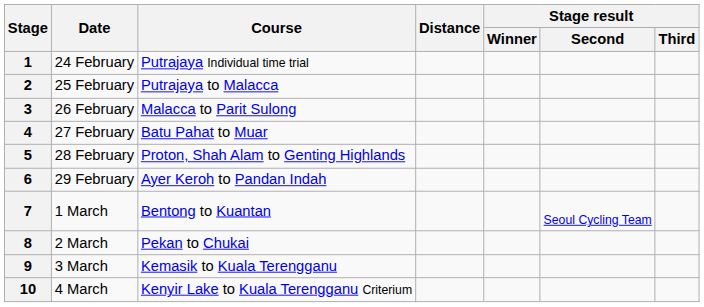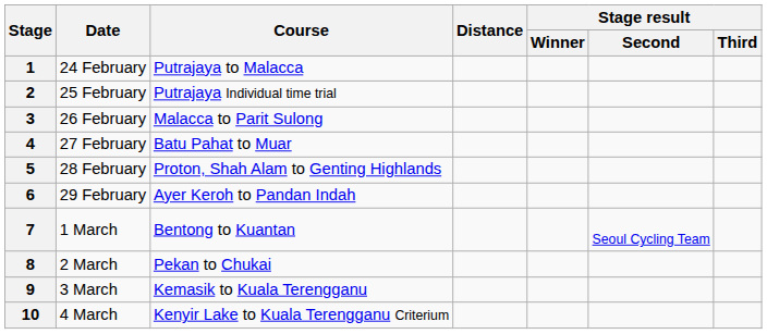 <table class=wikitable>
 <tr>
 <th rowspan=2>Stage</th>
 <th rowspan=2>Date</th>
 <th rowspan=2>Course</th>
 <th rowspan=2>Distance</th>
 <th colspan=3>Stage result</th>
 </tr>
 <tr>
 <th>Winner</th>
 <th>Second</th>
 <th>Third</th>
 </tr>
 <tr>
 <th>1</th>
 <td>24 February</td>
-<td><a href='#'>Putrajaya</a> <small>Individual time trial</small></td>
+<td><a href='#'>Putrajaya</a> to <a href='#'>Malacca</a></td>
 <td align=center></td>
 <td><br><small></small></td>
 <td><br><small></small></td>
 <td><br><small></small></td>
 </tr>
 <tr>
 <th>2</th>
 <td>25 February</td>
-<td><a href='#'>Putrajaya</a> to <a href='#'>Malacca</a></td>
+<td><a href='#'>Putrajaya</a> <small>Individual time trial</small></td>
 <td align=center></td>
 <td><br><small></small></td>
 <td><br><small></small></td>
 <td><br><small></small></td>
 </tr>
 <tr>
 <th>3</th>
 <td>26 February</td>
 <td><a href='#'>Malacca</a> to <a href='#'>Parit Sulong</a></td>
 <td align=center></td>
 <td><br><small></small></td>
 <td><br><small></small></td>
 <td><br><small></small></td>
 </tr>
 <tr>
 <th>4</th>
 <td>27 February</td>
 <td><a href='#'>Batu Pahat</a> to <a href='#'>Muar</a></td>
 <td align=center></td>
 <td><br><small></small></td>
 <td><br><small></small></td>
 <td><br><small></small></td>
 </tr>
 <tr>
 <th>5</th>
 <td>28 February</td>
 <td><a href='#'>Proton, Shah Alam</a> to <a href='#'>Genting Highlands</a></td>
 <td align=center></td>
 <td><br><small></small></td>
 <td><br><small></small></td>
 <td><br><small></small></td>
 </tr>
 <tr>
 <th>6</th>
 <td>29 February</td>
 <td><a href='#'>Ayer Keroh</a> to <a href='#'>Pandan Indah</a></td>
 <td align=center></td>
 <td><br><small></small></td>
 <td><br><small></small></td>
 <td><br><small></small></td>
 </tr>
 <tr>
 <th>7</th>
 <td>1 March</td>
 <td><a href='#'>Bentong</a> to <a href='#'>Kuantan</a></td>
 <td align=center></td>
 <td><br><small></small></td>
 <td><br><small><a href='#'>Seoul Cycling Team</a></small></td>
 <td><br><small></small></td>
 </tr>
 <tr>
 <th>8</th>
 <td>2 March</td>
 <td><a href='#'>Pekan</a> to <a href='#'>Chukai</a></td>
 <td align=center></td>
 <td><br><small></small></td>
 <td><br><small></small></td>
 <td><br><small></small></td>
 </tr>
 <tr>
 <th>9</th>
 <td>3 March</td>
 <td><a href='#'>Kemasik</a> to <a href='#'>Kuala Terengganu</a></td>
 <td align=center></td>
 <td><br><small></small></td>
 <td><br><small></small></td>
 <td><br><small></small></td>
 </tr>
 <tr>
 <th>10</th>
 <td>4 March</td>
 <td><a href='#'>Kenyir Lake</a> to <a href='#'>Kuala Terengganu</a> <small>Criterium</small></td>
 <td align=center></td>
 <td><br><small></small></td>
 <td><br><small></small></td>
 <td><br><small></small></td>
 </tr>
 </table>
